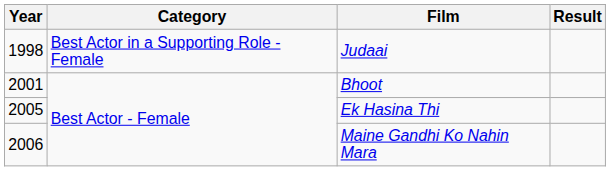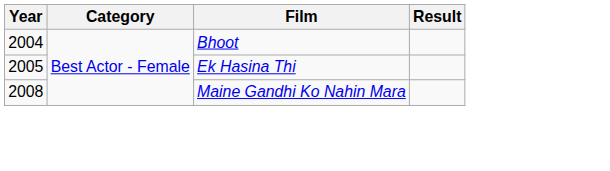 <table class="wikitable">
 <tr>
 <th>Year</th>
 <th>Category</th>
 <th>Film</th>
 <th>Result</th>
 </tr>
 <tr>
-<td>1998</td>
-<td><a href='#'>Best Actor in a Supporting Role - Female</a></td>
-<td><em><a href='#'>Judaai</a></em></td>
-<td></td>
-</tr>
-<tr>
-<td>2001</td>
+<td>2004</td>
 <td rowspan="3"><a href='#'>Best Actor - Female</a></td>
 <td><em><a href='#'>Bhoot</a></em></td>
 <td></td>
 </tr>
 <tr>
 <td>2005</td>
 <td><em><a href='#'>Ek Hasina Thi</a></em></td>
 <td></td>
 </tr>
 <tr>
-<td>2006</td>
+<td>2008</td>
 <td><em><a href='#'>Maine Gandhi Ko Nahin Mara</a></em></td>
 <td></td>
 </tr>
 </table>
